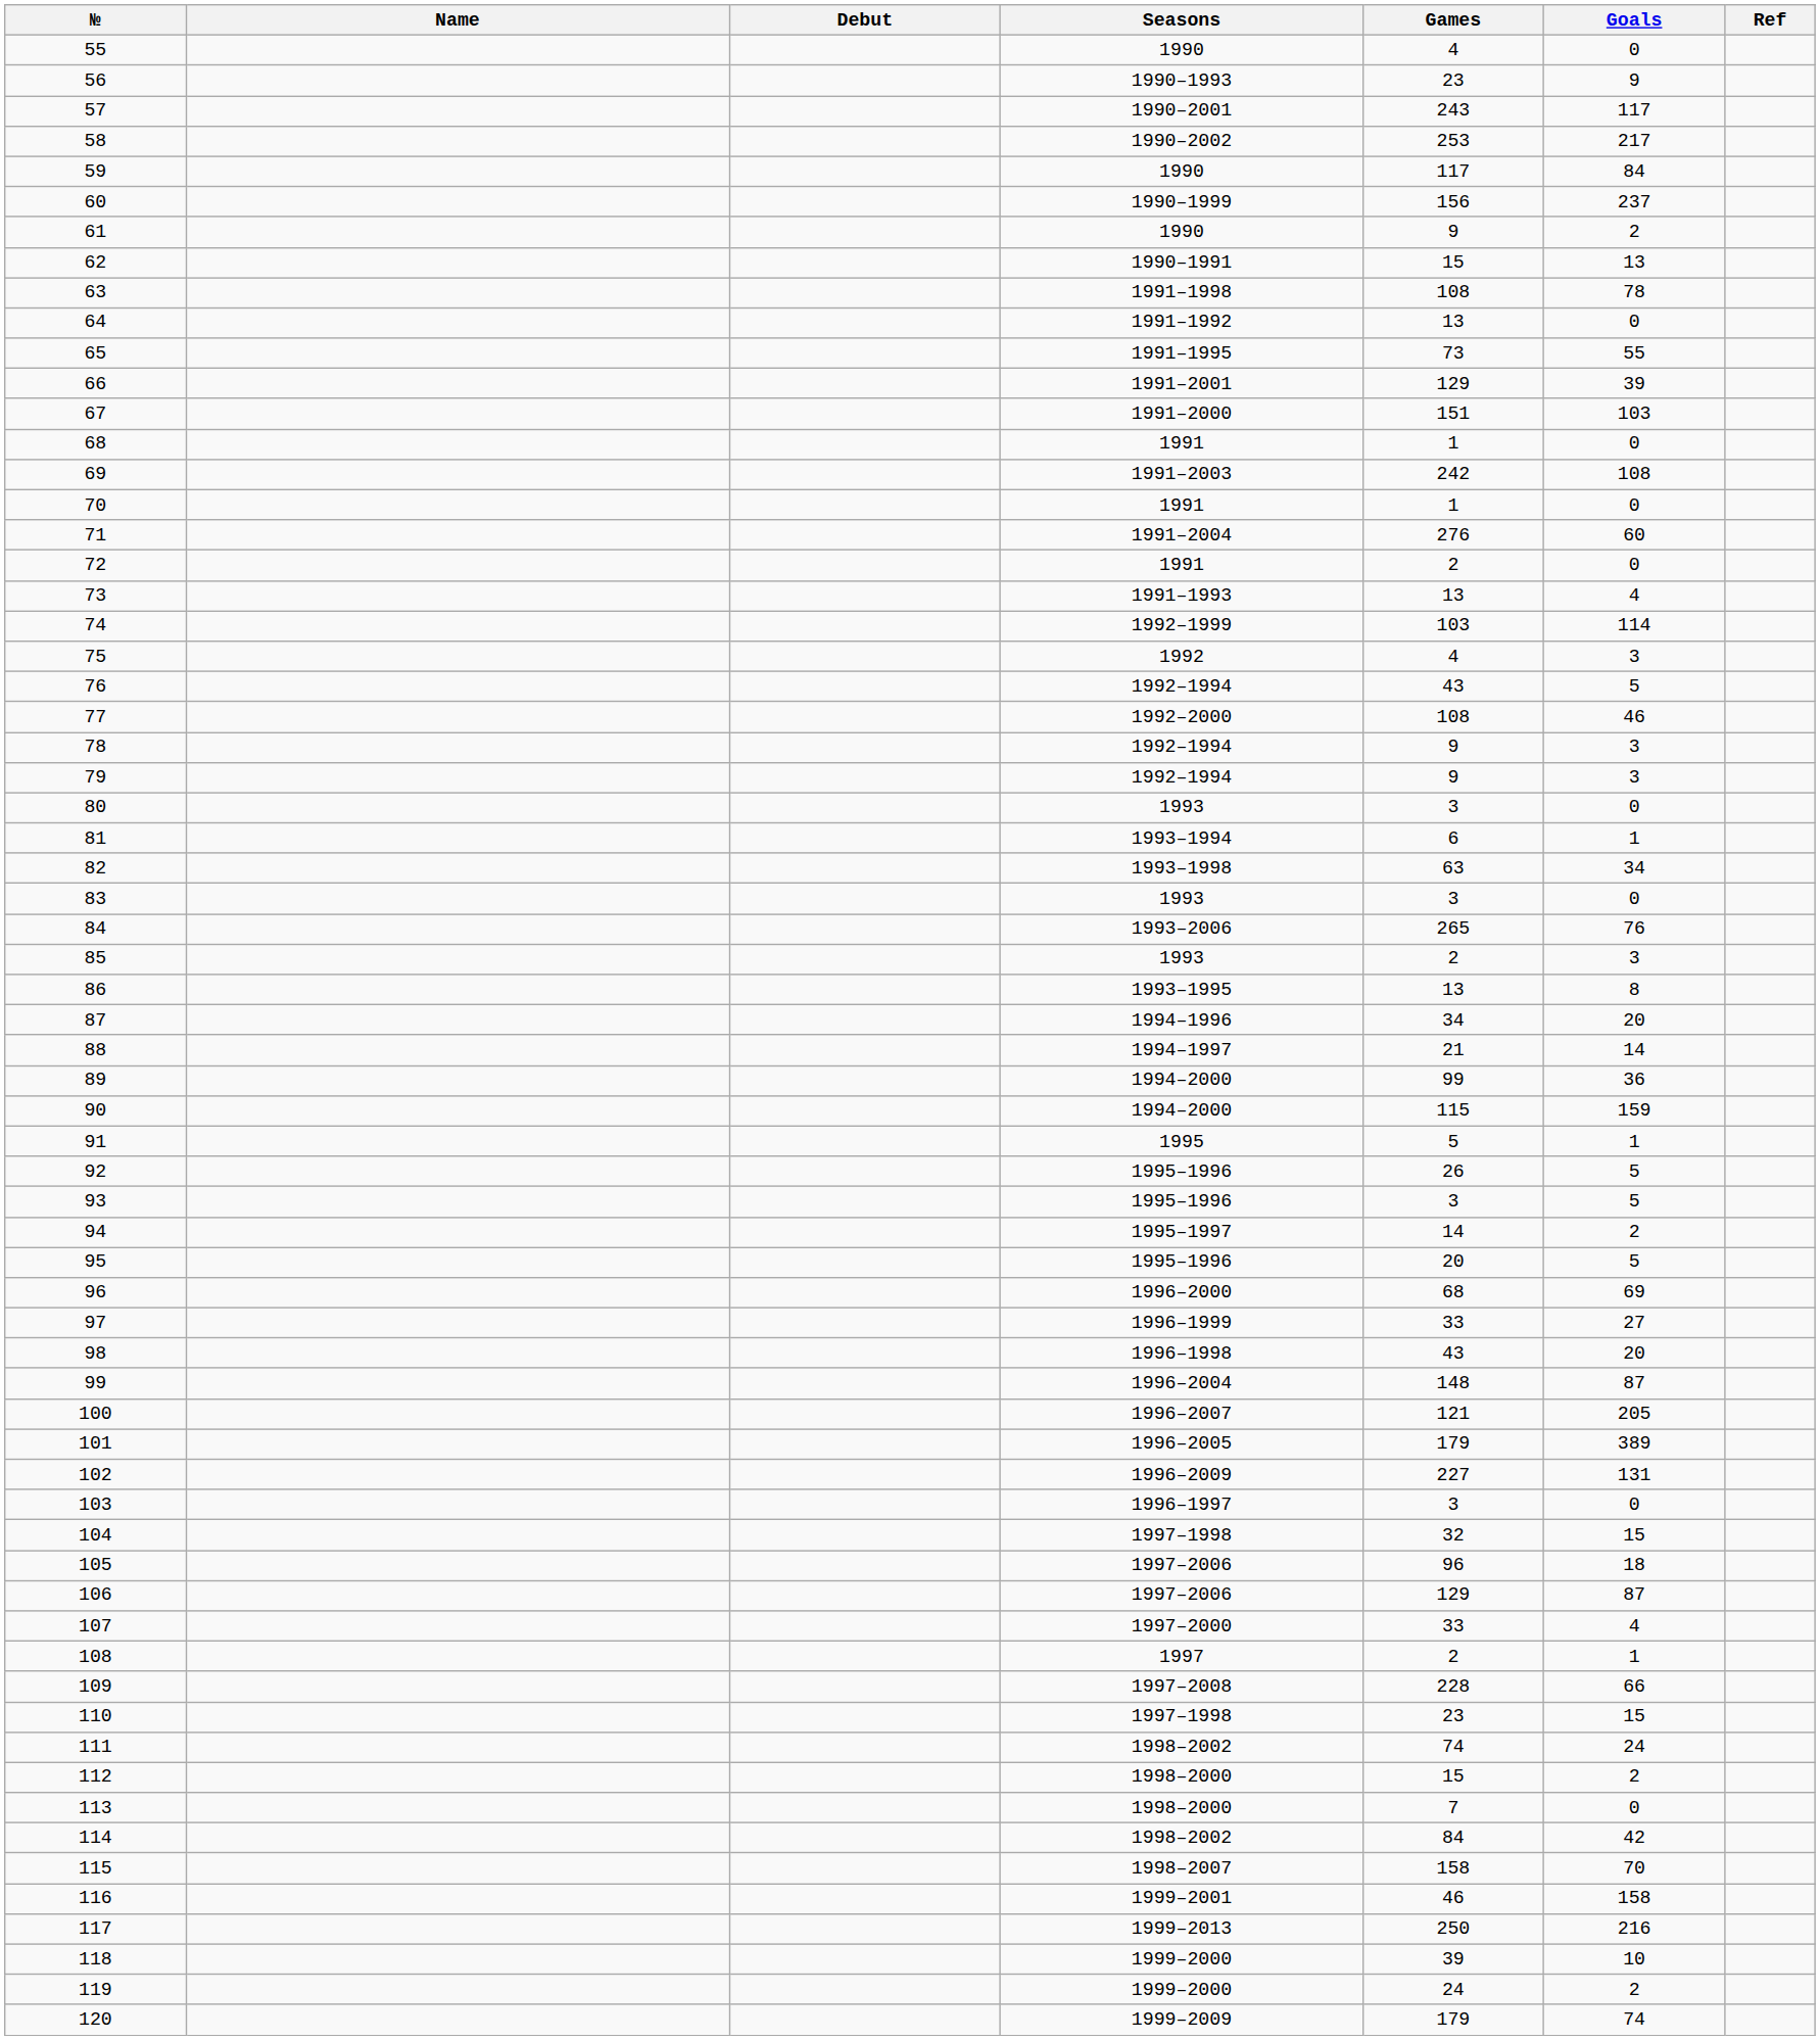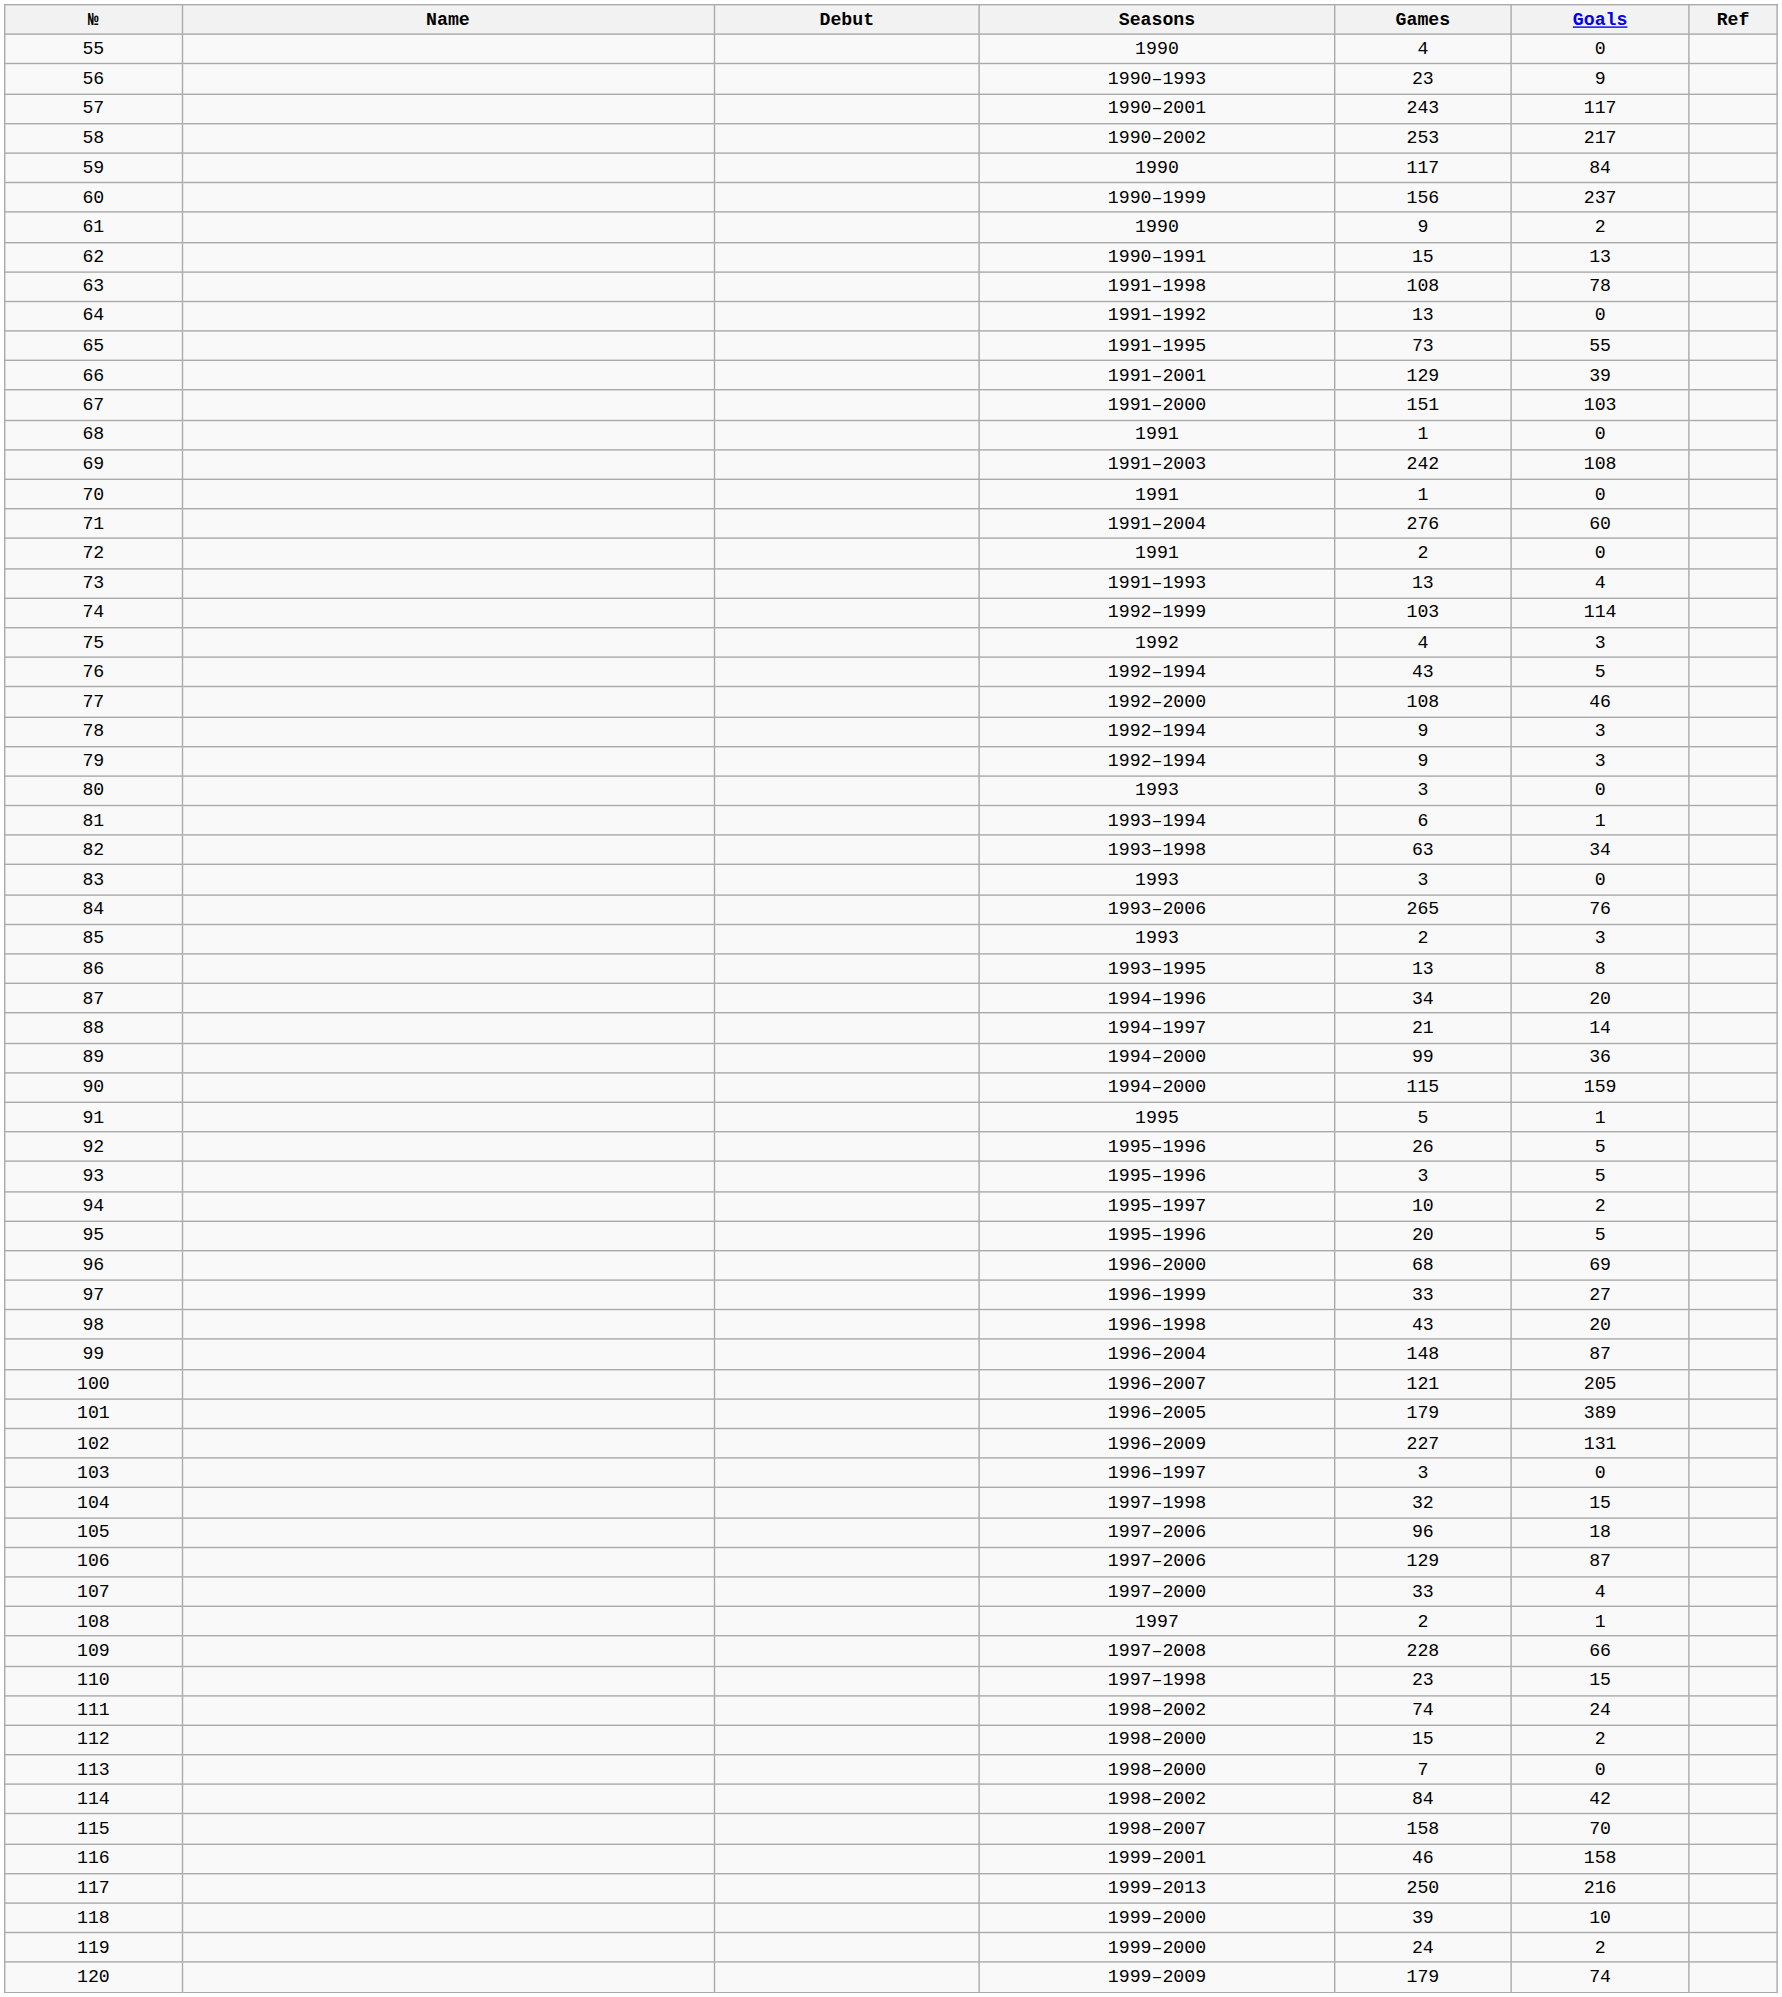 <table class="wikitable sortable" style="text-align:center; width:80%;">
 <tr>
 <th style="width=10%">№</th>
 <th style="width:30%">Name</th>
 <th style="width:15%">Debut</th>
 <th style="width:20%">Seasons</th>
 <th style="width:10%">Games</th>
 <th style="width:10%"><a href='#'>Goals</a></th>
 <th class="unsortable" style="width:5%">Ref</th>
 </tr>
 <tr>
 <td>55</td>
 <td align=left></td>
 <td></td>
 <td>1990</td>
 <td>4</td>
 <td>0</td>
 <td></td>
 </tr>
 <tr>
 <td>56</td>
 <td align=left></td>
 <td></td>
 <td>1990–1993</td>
 <td>23</td>
 <td>9</td>
 <td></td>
 </tr>
 <tr>
 <td>57</td>
 <td align=left></td>
 <td></td>
 <td>1990–2001</td>
 <td>243</td>
 <td>117</td>
 <td></td>
 </tr>
 <tr>
 <td>58</td>
 <td align=left></td>
 <td></td>
 <td>1990–2002</td>
 <td>253</td>
 <td>217</td>
 <td></td>
 </tr>
 <tr>
 <td>59</td>
 <td align=left></td>
 <td></td>
 <td>1990</td>
 <td>117</td>
 <td>84</td>
 <td></td>
 </tr>
 <tr>
 <td>60</td>
 <td align=left></td>
 <td></td>
 <td>1990–1999</td>
 <td>156</td>
 <td>237</td>
 <td></td>
 </tr>
 <tr>
 <td>61</td>
 <td align=left></td>
 <td></td>
 <td>1990</td>
 <td>9</td>
 <td>2</td>
 <td></td>
 </tr>
 <tr>
 <td>62</td>
 <td align=left></td>
 <td></td>
 <td>1990–1991</td>
 <td>15</td>
 <td>13</td>
 <td></td>
 </tr>
 <tr>
 <td>63</td>
 <td align=left></td>
 <td></td>
 <td>1991–1998</td>
 <td>108</td>
 <td>78</td>
 <td></td>
 </tr>
 <tr>
 <td>64</td>
 <td align=left></td>
 <td></td>
 <td>1991–1992</td>
 <td>13</td>
 <td>0</td>
 <td></td>
 </tr>
 <tr>
 <td>65</td>
 <td align=left></td>
 <td></td>
 <td>1991–1995</td>
 <td>73</td>
 <td>55</td>
 <td></td>
 </tr>
 <tr>
 <td>66</td>
 <td align=left></td>
 <td></td>
 <td>1991–2001</td>
 <td>129</td>
 <td>39</td>
 <td></td>
 </tr>
 <tr>
 <td>67</td>
 <td align=left></td>
 <td></td>
 <td>1991–2000</td>
 <td>151</td>
 <td>103</td>
 <td></td>
 </tr>
 <tr>
 <td>68</td>
 <td align=left></td>
 <td></td>
 <td>1991</td>
 <td>1</td>
 <td>0</td>
 <td></td>
 </tr>
 <tr>
 <td>69</td>
 <td align=left></td>
 <td></td>
 <td>1991–2003</td>
 <td>242</td>
 <td>108</td>
 <td></td>
 </tr>
 <tr>
 <td>70</td>
 <td align=left></td>
 <td></td>
 <td>1991</td>
 <td>1</td>
 <td>0</td>
 <td></td>
 </tr>
 <tr>
 <td>71</td>
 <td align=left></td>
 <td></td>
 <td>1991–2004</td>
 <td>276</td>
 <td>60</td>
 <td></td>
 </tr>
 <tr>
 <td>72</td>
 <td align=left></td>
 <td></td>
 <td>1991</td>
 <td>2</td>
 <td>0</td>
 <td></td>
 </tr>
 <tr>
 <td>73</td>
 <td align=left></td>
 <td></td>
 <td>1991–1993</td>
 <td>13</td>
 <td>4</td>
 <td></td>
 </tr>
 <tr>
 <td>74</td>
 <td align=left></td>
 <td></td>
 <td>1992–1999</td>
 <td>103</td>
 <td>114</td>
 <td></td>
 </tr>
 <tr>
 <td>75</td>
 <td align=left></td>
 <td></td>
 <td>1992</td>
 <td>4</td>
 <td>3</td>
 <td></td>
 </tr>
 <tr>
 <td>76</td>
 <td align=left></td>
 <td></td>
 <td>1992–1994</td>
 <td>43</td>
 <td>5</td>
 <td></td>
 </tr>
 <tr>
 <td>77</td>
 <td align=left></td>
 <td></td>
 <td>1992–2000</td>
 <td>108</td>
 <td>46</td>
 <td></td>
 </tr>
 <tr>
 <td>78</td>
 <td align=left></td>
 <td></td>
 <td>1992–1994</td>
 <td>9</td>
 <td>3</td>
 <td></td>
 </tr>
 <tr>
 <td>79</td>
 <td align=left></td>
 <td></td>
 <td>1992–1994</td>
 <td>9</td>
 <td>3</td>
 <td></td>
 </tr>
 <tr>
 <td>80</td>
 <td align=left></td>
 <td></td>
 <td>1993</td>
 <td>3</td>
 <td>0</td>
 <td></td>
 </tr>
 <tr>
 <td>81</td>
 <td align=left></td>
 <td></td>
 <td>1993–1994</td>
 <td>6</td>
 <td>1</td>
 <td></td>
 </tr>
 <tr>
 <td>82</td>
 <td align=left></td>
 <td></td>
 <td>1993–1998</td>
 <td>63</td>
 <td>34</td>
 <td></td>
 </tr>
 <tr>
 <td>83</td>
 <td align=left></td>
 <td></td>
 <td>1993</td>
 <td>3</td>
 <td>0</td>
 <td></td>
 </tr>
 <tr>
 <td>84</td>
 <td align=left></td>
 <td></td>
 <td>1993–2006</td>
 <td>265</td>
 <td>76</td>
 <td></td>
 </tr>
 <tr>
 <td>85</td>
 <td align=left></td>
 <td></td>
 <td>1993</td>
 <td>2</td>
 <td>3</td>
 <td></td>
 </tr>
 <tr>
 <td>86</td>
 <td align=left></td>
 <td></td>
 <td>1993–1995</td>
 <td>13</td>
 <td>8</td>
 <td></td>
 </tr>
 <tr>
 <td>87</td>
 <td align=left></td>
 <td></td>
 <td>1994–1996</td>
 <td>34</td>
 <td>20</td>
 <td></td>
 </tr>
 <tr>
 <td>88</td>
 <td align=left></td>
 <td></td>
 <td>1994–1997</td>
 <td>21</td>
 <td>14</td>
 <td></td>
 </tr>
 <tr>
 <td>89</td>
 <td align=left></td>
 <td></td>
 <td>1994–2000</td>
 <td>99</td>
 <td>36</td>
 <td></td>
 </tr>
 <tr>
 <td>90</td>
 <td align=left></td>
 <td></td>
 <td>1994–2000</td>
 <td>115</td>
 <td>159</td>
 <td></td>
 </tr>
 <tr>
 <td>91</td>
 <td align=left></td>
 <td></td>
 <td>1995</td>
 <td>5</td>
 <td>1</td>
 <td></td>
 </tr>
 <tr>
 <td>92</td>
 <td align=left></td>
 <td></td>
 <td>1995–1996</td>
 <td>26</td>
 <td>5</td>
 <td></td>
 </tr>
 <tr>
 <td>93</td>
 <td align=left></td>
 <td></td>
 <td>1995–1996</td>
 <td>3</td>
 <td>5</td>
 <td></td>
 </tr>
 <tr>
 <td>94</td>
 <td align=left></td>
 <td></td>
 <td>1995–1997</td>
-<td>14</td>
+<td>10</td>
 <td>2</td>
 <td></td>
 </tr>
 <tr>
 <td>95</td>
 <td align=left></td>
 <td></td>
 <td>1995–1996</td>
 <td>20</td>
 <td>5</td>
 <td></td>
 </tr>
 <tr>
 <td>96</td>
 <td align=left></td>
 <td></td>
 <td>1996–2000</td>
 <td>68</td>
 <td>69</td>
 <td></td>
 </tr>
 <tr>
 <td>97</td>
 <td align=left></td>
 <td></td>
 <td>1996–1999</td>
 <td>33</td>
 <td>27</td>
 <td></td>
 </tr>
 <tr>
 <td>98</td>
 <td align=left></td>
 <td></td>
 <td>1996–1998</td>
 <td>43</td>
 <td>20</td>
 <td></td>
 </tr>
 <tr>
 <td>99</td>
 <td align=left></td>
 <td></td>
 <td>1996–2004</td>
 <td>148</td>
 <td>87</td>
 <td></td>
 </tr>
 <tr>
 <td>100</td>
 <td align=left></td>
 <td></td>
 <td>1996–2007</td>
 <td>121</td>
 <td>205</td>
 <td></td>
 </tr>
 <tr>
 <td>101</td>
 <td align=left></td>
 <td></td>
 <td>1996–2005</td>
 <td>179</td>
 <td>389</td>
 <td></td>
 </tr>
 <tr>
 <td>102</td>
 <td align=left></td>
 <td></td>
 <td>1996–2009</td>
 <td>227</td>
 <td>131</td>
 <td></td>
 </tr>
 <tr>
 <td>103</td>
 <td align=left></td>
 <td></td>
 <td>1996–1997</td>
 <td>3</td>
 <td>0</td>
 <td></td>
 </tr>
 <tr>
 <td>104</td>
 <td align=left></td>
 <td></td>
 <td>1997–1998</td>
 <td>32</td>
 <td>15</td>
 <td></td>
 </tr>
 <tr>
 <td>105</td>
 <td align=left></td>
 <td></td>
 <td>1997–2006</td>
 <td>96</td>
 <td>18</td>
 <td></td>
 </tr>
 <tr>
 <td>106</td>
 <td align=left></td>
 <td></td>
 <td>1997–2006</td>
 <td>129</td>
 <td>87</td>
 <td></td>
 </tr>
 <tr>
 <td>107</td>
 <td align=left></td>
 <td></td>
 <td>1997–2000</td>
 <td>33</td>
 <td>4</td>
 <td></td>
 </tr>
 <tr>
 <td>108</td>
 <td align=left></td>
 <td></td>
 <td>1997</td>
 <td>2</td>
 <td>1</td>
 <td></td>
 </tr>
 <tr>
 <td>109</td>
 <td align=left></td>
 <td></td>
 <td>1997–2008</td>
 <td>228</td>
 <td>66</td>
 <td></td>
 </tr>
 <tr>
 <td>110</td>
 <td align=left></td>
 <td></td>
 <td>1997–1998</td>
 <td>23</td>
 <td>15</td>
 <td></td>
 </tr>
 <tr>
 <td>111</td>
 <td align=left></td>
 <td></td>
 <td>1998–2002</td>
 <td>74</td>
 <td>24</td>
 <td></td>
 </tr>
 <tr>
 <td>112</td>
 <td align=left></td>
 <td></td>
 <td>1998–2000</td>
 <td>15</td>
 <td>2</td>
 <td></td>
 </tr>
 <tr>
 <td>113</td>
 <td align=left></td>
 <td></td>
 <td>1998–2000</td>
 <td>7</td>
 <td>0</td>
 <td></td>
 </tr>
 <tr>
 <td>114</td>
 <td align=left></td>
 <td></td>
 <td>1998–2002</td>
 <td>84</td>
 <td>42</td>
 <td></td>
 </tr>
 <tr>
 <td>115</td>
 <td align=left></td>
 <td></td>
 <td>1998–2007</td>
 <td>158</td>
 <td>70</td>
 <td></td>
 </tr>
 <tr>
 <td>116</td>
 <td align=left></td>
 <td></td>
 <td>1999–2001</td>
 <td>46</td>
 <td>158</td>
 <td></td>
 </tr>
 <tr>
 <td>117</td>
 <td align=left></td>
 <td></td>
 <td>1999–2013</td>
 <td>250</td>
 <td>216</td>
 <td></td>
 </tr>
 <tr>
 <td>118</td>
 <td align=left></td>
 <td></td>
 <td>1999–2000</td>
 <td>39</td>
 <td>10</td>
 <td></td>
 </tr>
 <tr>
 <td>119</td>
 <td align=left></td>
 <td></td>
 <td>1999–2000</td>
 <td>24</td>
 <td>2</td>
 <td></td>
 </tr>
 <tr>
 <td>120</td>
 <td align=left></td>
 <td></td>
 <td>1999–2009</td>
 <td>179</td>
 <td>74</td>
 <td></td>
 </tr>
 </table>
